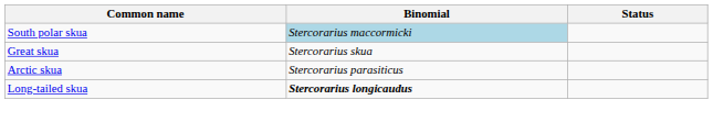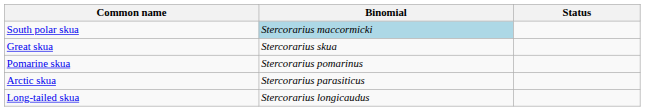 <table style="width:60%;" class="wikitable">
 <tr>
 <th width=40%>Common name</th>
 <th width=40%>Binomial</th>
 <th width=20%>Status</th>
 </tr>
 <tr>
 <td><a href='#'>South polar skua</a></td>
 <td style="background: lightblue;"><em>Stercorarius maccormicki</em></td>
 <td></td>
 </tr>
 <tr>
 <td><a href='#'>Great skua</a></td>
 <td><em>Stercorarius skua</em></td>
 <td></td>
 </tr>
 <tr>
+<td><a href='#'>Pomarine skua</a></td>
+<td><em>Stercorarius pomarinus</em></td>
+<td></td>
+</tr>
+<tr>
 <td><a href='#'>Arctic skua</a></td>
 <td><em>Stercorarius parasiticus</em></td>
 <td></td>
 </tr>
 <tr>
 <td><a href='#'>Long-tailed skua</a></td>
-<td><strong><em>Stercorarius longicaudus</em></strong></td>
+<td><em>Stercorarius longicaudus</em></td>
 <td></td>
 </tr>
 </table>
